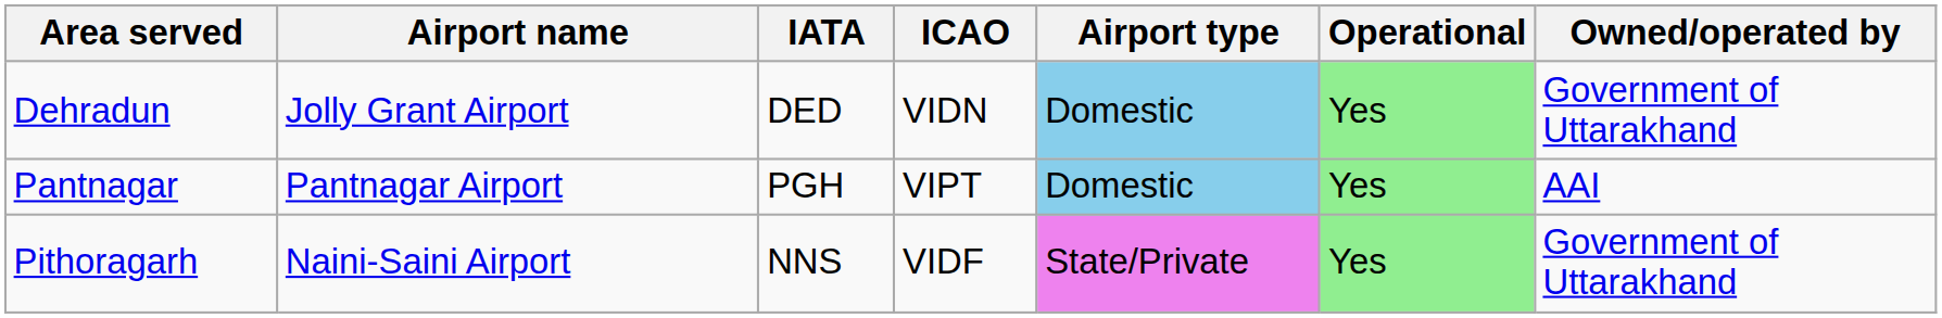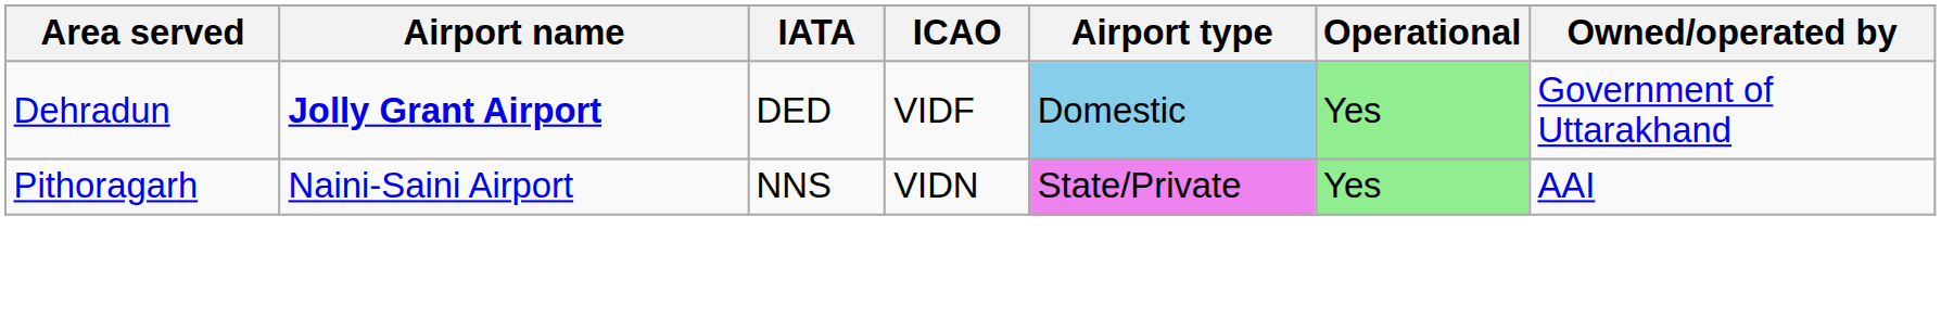 <table class="sortable wikitable"style="text-align:left;"style="font-size: 85%">
 <tr>
 <th style="width:10em;">Area served</th>
 <th style="width:25em;">Airport name</th>
 <th style="width:5em;">IATA</th>
 <th style="width:5em;">ICAO</th>
 <th style="width:10em;">Airport type</th>
 <th style="width:5em;">Operational</th>
 <th style="width:15em;">Owned/operated by</th>
 </tr>
 <tr>
 <td><a href='#'>Dehradun</a></td>
-<td><a href='#'>Jolly Grant Airport</a></td>
+<td><strong><a href='#'>Jolly Grant Airport</a></strong></td>
 <td>DED</td>
-<td>VIDN</td>
+<td>VIDF</td>
 <td style="background:skyblue;">Domestic</td>
 <td style="background:lightgreen;">Yes</td>
 <td><a href='#'>Government of Uttarakhand</a></td>
 </tr>
 <tr>
-<td><a href='#'>Pantnagar</a></td>
-<td><a href='#'>Pantnagar Airport</a></td>
-<td>PGH</td>
-<td>VIPT</td>
-<td style="background:skyblue;">Domestic</td>
+<td><a href='#'>Pithoragarh</a></td>
+<td><a href='#'>Naini-Saini Airport</a></td>
+<td>NNS</td>
+<td>VIDN</td>
+<td style="background:violet;">State/Private</td>
 <td style="background:lightgreen;">Yes</td>
 <td><a href='#'>AAI</a></td>
 </tr>
-<tr>
-<td><a href='#'>Pithoragarh</a></td>
-<td><a href='#'>Naini-Saini Airport</a></td>
-<td>NNS</td>
-<td>VIDF</td>
-<td style="background:violet;">State/Private</td>
-<td style="background:lightgreen;">Yes</td>
-<td><a href='#'>Government of Uttarakhand</a></td>
-</tr>
 </table>
